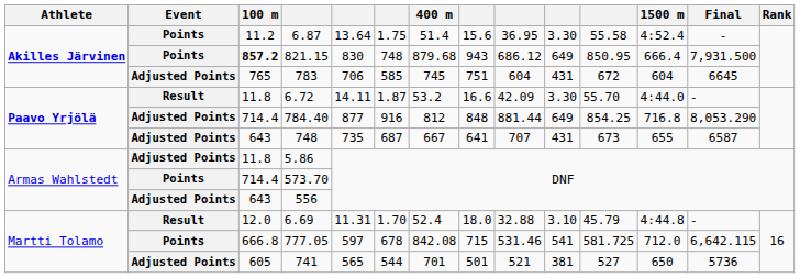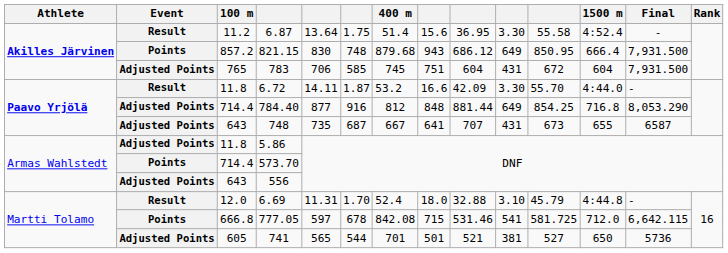 <table class="wikitable" style="font-size:90%;">
 <tr>
 <th>Athlete</th>
 <th>Event</th>
 <th>100 m</th>
 <th></th>
 <th></th>
 <th></th>
 <th>400 m</th>
 <th></th>
 <th></th>
 <th></th>
 <th></th>
 <th>1500 m</th>
 <th>Final</th>
 <th>Rank</th>
 </tr>
 <tr align=center>
 <td style="text-align:left;" rowspan="3"><strong><a href='#'>Akilles Järvinen</a></strong></td>
-<th style="font-size:95%">Points</th>
+<th style="font-size:95%">Result</th>
 <td>11.2</td>
 <td>6.87</td>
 <td>13.64</td>
 <td>1.75</td>
 <td>51.4</td>
 <td>15.6</td>
 <td>36.95</td>
 <td>3.30</td>
 <td>55.58</td>
 <td>4:52.4</td>
 <td>-</td>
 <td rowspan=3></td>
 </tr>
 <tr align=center>
 <th style="font-size:95%">Points</th>
-<td><strong>857.2</strong></td>
+<td>857.2</td>
 <td>821.15</td>
 <td>830</td>
 <td>748</td>
 <td>879.68</td>
 <td>943</td>
 <td>686.12</td>
 <td>649</td>
 <td>850.95</td>
 <td>666.4</td>
 <td>7,931.500</td>
 </tr>
 <tr align=center>
 <th style="font-size:95%">Adjusted Points</th>
 <td>765</td>
 <td>783</td>
 <td>706</td>
 <td>585</td>
 <td>745</td>
 <td>751</td>
 <td>604</td>
 <td>431</td>
 <td>672</td>
 <td>604</td>
-<td>6645</td>
+<td>7,931.500</td>
 </tr>
 <tr>
 <td style="text-align:left;" rowspan="3"><strong><a href='#'>Paavo Yrjölä</a></strong></td>
 <th style="font-size:95%">Result</th>
 <td>11.8</td>
 <td>6.72</td>
 <td>14.11</td>
 <td>1.87</td>
 <td>53.2</td>
 <td>16.6</td>
 <td>42.09</td>
 <td>3.30</td>
 <td>55.70</td>
 <td>4:44.0</td>
 <td>-</td>
 <td rowspan=3> </td>
 </tr>
 <tr align=center>
 <th style="font-size:95%">Adjusted Points</th>
 <td>714.4</td>
 <td>784.40</td>
 <td>877</td>
 <td>916</td>
 <td>812</td>
 <td>848</td>
 <td>881.44</td>
 <td>649</td>
 <td>854.25</td>
 <td>716.8</td>
 <td>8,053.290</td>
 </tr>
 <tr align=center>
 <th style="font-size:95%">Adjusted Points</th>
 <td>643</td>
 <td>748</td>
 <td>735</td>
 <td>687</td>
 <td>667</td>
 <td>641</td>
 <td>707</td>
 <td>431</td>
 <td>673</td>
 <td>655</td>
 <td>6587</td>
 </tr>
 <tr>
 <td style="text-align:left;" rowspan="3"><a href='#'>Armas Wahlstedt</a></td>
 <th style="font-size:95%">Adjusted Points</th>
 <td>11.8</td>
 <td>5.86</td>
 <td rowspan=3 colspan=10 align=center>DNF</td>
 </tr>
 <tr align=center>
 <th style="font-size:95%">Points</th>
 <td>714.4</td>
 <td>573.70</td>
 </tr>
 <tr align=center>
 <th style="font-size:95%">Adjusted Points</th>
 <td>643</td>
 <td>556</td>
 </tr>
 <tr>
 <td style="text-align:left;" rowspan="3"><a href='#'>Martti Tolamo</a></td>
 <th style="font-size:95%">Result</th>
 <td>12.0</td>
 <td>6.69</td>
 <td>11.31</td>
 <td>1.70</td>
 <td>52.4</td>
 <td>18.0</td>
 <td>32.88</td>
 <td>3.10</td>
 <td>45.79</td>
 <td>4:44.8</td>
 <td>-</td>
 <td rowspan=3 align=center>16</td>
 </tr>
 <tr align=center>
 <th style="font-size:95%">Points</th>
 <td>666.8</td>
 <td>777.05</td>
 <td>597</td>
 <td>678</td>
 <td>842.08</td>
 <td>715</td>
 <td>531.46</td>
 <td>541</td>
 <td>581.725</td>
 <td>712.0</td>
 <td>6,642.115</td>
 </tr>
 <tr align=center>
 <th style="font-size:95%">Adjusted Points</th>
 <td>605</td>
 <td>741</td>
 <td>565</td>
 <td>544</td>
 <td>701</td>
 <td>501</td>
 <td>521</td>
 <td>381</td>
 <td>527</td>
 <td>650</td>
 <td>5736</td>
 </tr>
 </table>
